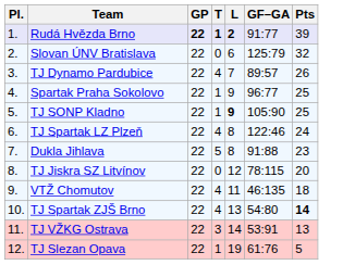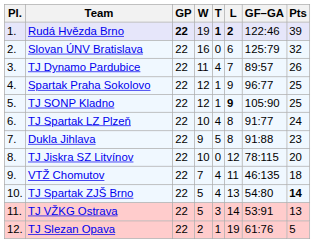 <table class="wikitable">
 <tr>
 <th>Pl.</th>
 <th width="200">Team</th>
 <th>GP</th>
+<th>W</th>
 <th>T</th>
 <th>L</th>
 <th>GF–GA</th>
 <th>Pts</th>
 </tr>
 <tr bgcolor="#e6e6fa">
 <td>1.</td>
 <td><a href='#'>Rudá Hvězda Brno</a></td>
 <td><strong>22</strong></td>
+<td>19</td>
 <td><strong>1</strong></td>
 <td><strong>2</strong></td>
-<td>91:77</td>
+<td>122:46</td>
 <td>39</td>
 </tr>
 <tr bgcolor="#f0f8ff">
 <td>2.</td>
 <td><a href='#'>Slovan ÚNV Bratislava</a></td>
 <td>22</td>
+<td>16</td>
 <td>0</td>
 <td>6</td>
 <td>125:79</td>
 <td>32</td>
 </tr>
 <tr bgcolor="#f0f8ff">
 <td>3.</td>
 <td><a href='#'>TJ Dynamo Pardubice</a></td>
 <td>22</td>
+<td>11</td>
 <td>4</td>
 <td>7</td>
 <td>89:57</td>
 <td>26</td>
 </tr>
 <tr bgcolor="#f0f8ff">
 <td>4.</td>
 <td><a href='#'>Spartak Praha Sokolovo</a></td>
 <td>22</td>
+<td>12</td>
 <td>1</td>
 <td>9</td>
 <td>96:77</td>
 <td>25</td>
 </tr>
 <tr bgcolor="#f0f8ff">
 <td>5.</td>
 <td><a href='#'>TJ SONP Kladno</a></td>
 <td>22</td>
+<td>12</td>
 <td>1</td>
 <td><strong>9</strong></td>
 <td>105:90</td>
 <td>25</td>
 </tr>
 <tr bgcolor="#f0f8ff">
 <td>6.</td>
 <td><a href='#'>TJ Spartak LZ Plzeň</a></td>
 <td>22</td>
+<td>10</td>
 <td>4</td>
 <td>8</td>
-<td>122:46</td>
+<td>91:77</td>
 <td>24</td>
 </tr>
 <tr bgcolor="#f0f8ff">
 <td>7.</td>
 <td><a href='#'>Dukla Jihlava</a></td>
 <td>22</td>
+<td>9</td>
 <td>5</td>
 <td>8</td>
 <td>91:88</td>
 <td>23</td>
 </tr>
 <tr bgcolor="#f0f8ff">
 <td>8.</td>
 <td><a href='#'>TJ Jiskra SZ Litvínov</a></td>
 <td>22</td>
+<td>10</td>
 <td>0</td>
 <td>12</td>
 <td>78:115</td>
 <td>20</td>
 </tr>
 <tr bgcolor="#f0f8ff">
 <td>9.</td>
 <td><a href='#'>VTŽ Chomutov</a></td>
 <td>22</td>
+<td>7</td>
 <td>4</td>
 <td>11</td>
 <td>46:135</td>
 <td>18</td>
 </tr>
 <tr bgcolor="#f0f8ff">
 <td>10.</td>
 <td><a href='#'>TJ Spartak ZJŠ Brno</a></td>
 <td>22</td>
+<td>5</td>
 <td>4</td>
 <td>13</td>
 <td>54:80</td>
 <td><strong>14</strong></td>
 </tr>
 <tr bgcolor="#ffcccc">
 <td>11.</td>
 <td><a href='#'>TJ VŽKG Ostrava</a></td>
 <td>22</td>
+<td>5</td>
 <td>3</td>
 <td>14</td>
 <td>53:91</td>
 <td>13</td>
 </tr>
 <tr bgcolor="#ffcccc">
 <td>12.</td>
 <td><a href='#'>TJ Slezan Opava</a></td>
 <td>22</td>
+<td>2</td>
 <td>1</td>
 <td>19</td>
 <td>61:76</td>
 <td>5</td>
 </tr>
 </table>
